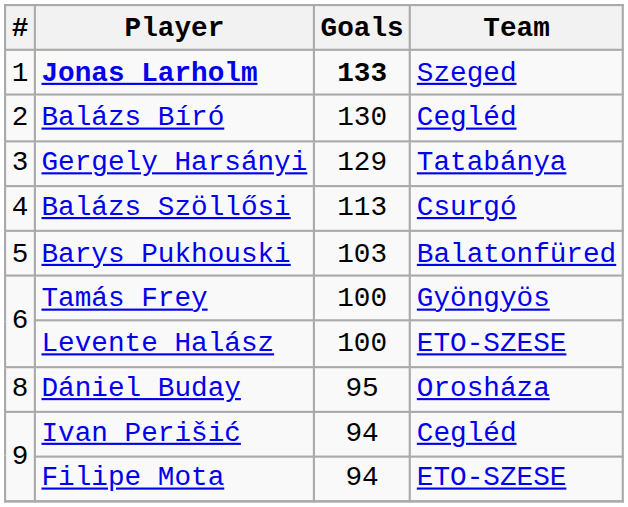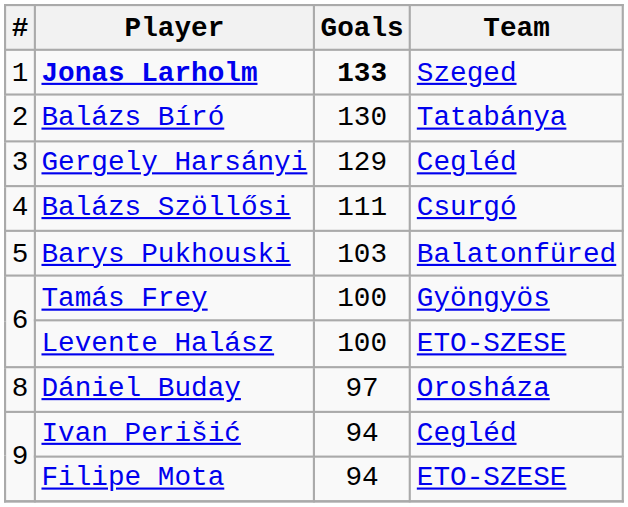 <table class="wikitable" style="text-align:center">
 <tr>
 <th>#</th>
 <th>Player</th>
 <th>Goals</th>
 <th>Team</th>
 </tr>
 <tr>
 <td rowspan="1">1</td>
 <td align="left"> <strong><a href='#'>Jonas Larholm</a></strong></td>
 <td><strong>133</strong></td>
 <td align="left"> <a href='#'>Szeged</a></td>
 </tr>
 <tr>
 <td rowspan="1">2</td>
 <td align="left"> <a href='#'>Balázs Bíró</a></td>
 <td>130</td>
-<td align="left"> <a href='#'>Cegléd</a></td>
+<td align="left"> <a href='#'>Tatabánya</a></td>
 </tr>
 <tr>
 <td rowspan="1">3</td>
 <td align="left"> <a href='#'>Gergely Harsányi</a></td>
 <td>129</td>
-<td align="left"> <a href='#'>Tatabánya</a></td>
+<td align="left"> <a href='#'>Cegléd</a></td>
 </tr>
 <tr>
 <td rowspan="1">4</td>
 <td align="left"> <a href='#'>Balázs Szöllősi</a></td>
-<td>113</td>
+<td>111</td>
 <td align="left"> <a href='#'>Csurgó</a></td>
 </tr>
 <tr>
 <td rowspan="1">5</td>
 <td align="left"> <a href='#'>Barys Pukhouski</a></td>
 <td>103</td>
 <td align="left"> <a href='#'>Balatonfüred</a></td>
 </tr>
 <tr>
 <td rowspan="2">6</td>
 <td align="left"> <a href='#'>Tamás Frey</a></td>
 <td>100</td>
 <td align="left"> <a href='#'>Gyöngyös</a></td>
 </tr>
 <tr>
 <td align="left"> <a href='#'>Levente Halász</a></td>
 <td>100</td>
 <td align="left"> <a href='#'>ETO-SZESE</a></td>
 </tr>
 <tr>
 <td rowspan="1">8</td>
 <td align="left"> <a href='#'>Dániel Buday</a></td>
-<td>95</td>
+<td>97</td>
 <td align="left"> <a href='#'>Orosháza</a></td>
 </tr>
 <tr>
 <td rowspan="2">9</td>
 <td align="left"> <a href='#'>Ivan Perišić</a></td>
 <td>94</td>
 <td align="left"> <a href='#'>Cegléd</a></td>
 </tr>
 <tr>
 <td align="left"> <a href='#'>Filipe Mota</a></td>
 <td>94</td>
 <td align="left"> <a href='#'>ETO-SZESE</a></td>
 </tr>
 <tr>
 </tr>
 </table>
